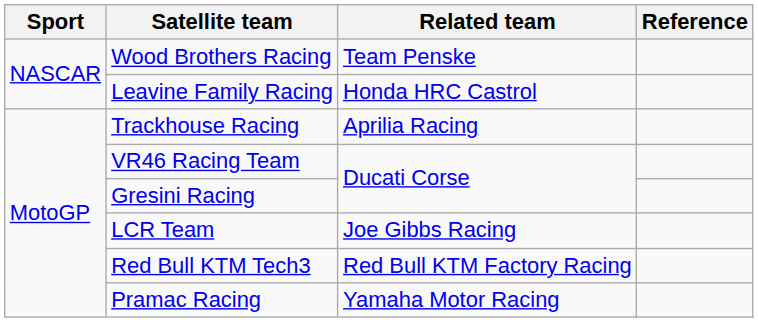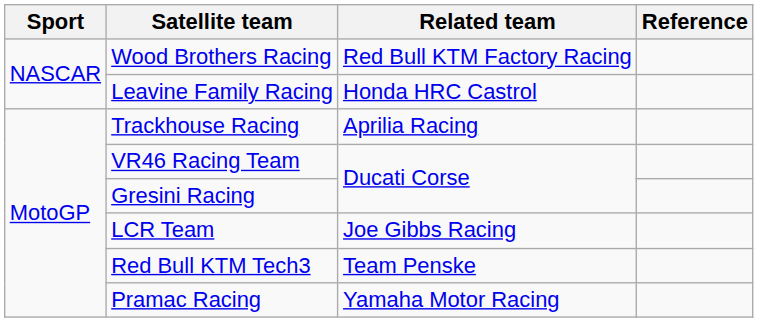 <table class="wikitable">
 <tr>
 <th>Sport</th>
 <th>Satellite team</th>
 <th>Related team</th>
 <th>Reference</th>
 </tr>
 <tr>
 <td rowspan="2"><a href='#'>NASCAR</a></td>
 <td><a href='#'>Wood Brothers Racing</a></td>
-<td><a href='#'>Team Penske</a></td>
+<td><a href='#'>Red Bull KTM Factory Racing</a></td>
 <td></td>
 </tr>
 <tr>
 <td><a href='#'>Leavine Family Racing</a></td>
 <td><a href='#'>Honda HRC Castrol</a></td>
 <td></td>
 </tr>
 <tr>
 <td rowspan="6"><a href='#'>MotoGP</a></td>
 <td><a href='#'>Trackhouse Racing</a></td>
 <td><a href='#'>Aprilia Racing</a></td>
 <td></td>
 </tr>
 <tr>
 <td><a href='#'>VR46 Racing Team</a></td>
 <td rowspan="2"><a href='#'>Ducati Corse</a></td>
 <td></td>
 </tr>
 <tr>
 <td><a href='#'>Gresini Racing</a></td>
 <td></td>
 </tr>
 <tr>
 <td><a href='#'>LCR Team</a></td>
 <td><a href='#'>Joe Gibbs Racing</a></td>
 <td></td>
 </tr>
 <tr>
 <td><a href='#'>Red Bull KTM Tech3</a></td>
-<td><a href='#'>Red Bull KTM Factory Racing</a></td>
+<td><a href='#'>Team Penske</a></td>
 <td></td>
 </tr>
 <tr>
 <td><a href='#'>Pramac Racing</a></td>
 <td><a href='#'>Yamaha Motor Racing</a></td>
 <td></td>
 </tr>
 </table>
